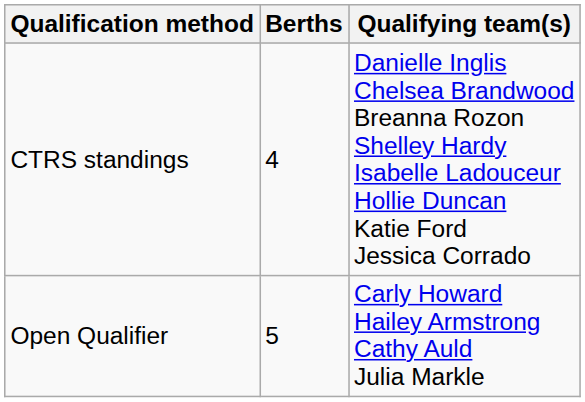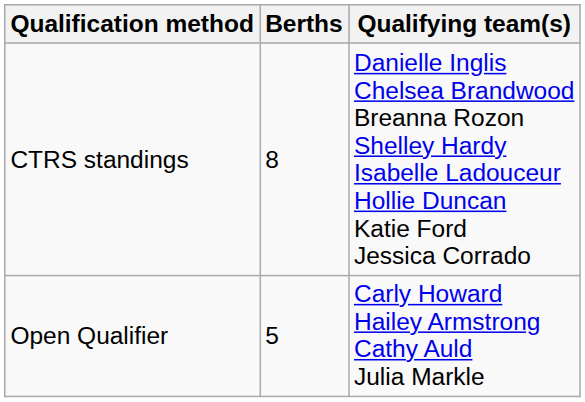 <table class="wikitable">
 <tr>
 <th scope="col">Qualification method</th>
 <th scope="col">Berths</th>
 <th scope="col">Qualifying team(s)</th>
 </tr>
 <tr>
 <td>CTRS standings</td>
-<td>4</td>
+<td>8</td>
 <td><a href='#'>Danielle Inglis</a> <br> <a href='#'>Chelsea Brandwood</a> <br> Breanna Rozon <br> <a href='#'>Shelley Hardy</a> <br> <a href='#'>Isabelle Ladouceur</a> <br> <a href='#'>Hollie Duncan</a> <br> Katie Ford <br> Jessica Corrado</td>
 </tr>
 <tr>
 <td>Open Qualifier</td>
 <td>5</td>
 <td><a href='#'>Carly Howard</a> <br> <a href='#'>Hailey Armstrong</a> <br> <a href='#'>Cathy Auld</a> <br> Julia Markle</td>
 </tr>
 </table>
